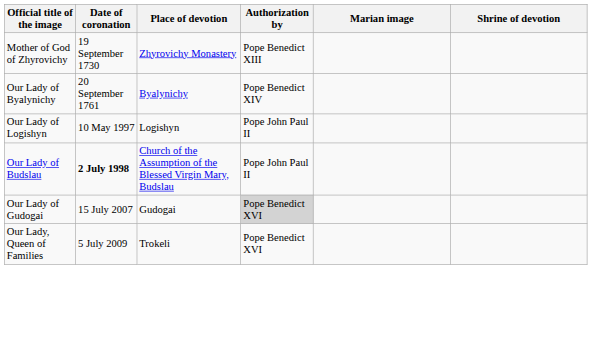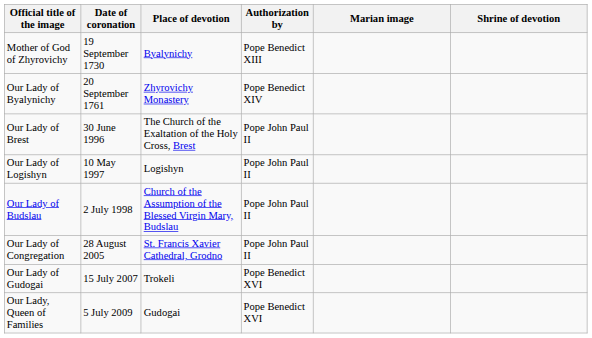 <table class="wikitable sortable" width="100%">
 <tr>
 <th>Official title of the image</th>
 <th data-sort-type="date">Date of coronation</th>
 <th>Place of devotion</th>
 <th>Authorization by</th>
 <th width=200px class=unsortable>Marian image</th>
 <th width=200px class=unsortable>Shrine of devotion</th>
 </tr>
 <tr>
 <td>Mother of God of Zhyrovichy</td>
 <td>19 September 1730</td>
-<td><a href='#'>Zhyrovichy Monastery</a></td>
+<td><a href='#'>Byalynichy</a></td>
 <td>Pope Benedict XIII</td>
 <td></td>
 <td></td>
 </tr>
 <tr>
 <td>Our Lady of Byalynichy</td>
 <td>20 September 1761</td>
-<td><a href='#'>Byalynichy</a></td>
+<td><a href='#'>Zhyrovichy Monastery</a></td>
 <td>Pope Benedict XIV</td>
+<td></td>
+<td></td>
+</tr>
+<tr>
+<td>Our Lady of Brest</td>
+<td>30 June 1996</td>
+<td>The Church of the Exaltation of the Holy Cross, <a href='#'>Brest</a></td>
+<td>Pope John Paul II</td>
 <td></td>
 <td></td>
 </tr>
 <tr>
 <td>Our Lady of Logishyn</td>
 <td>10 May 1997</td>
 <td>Logishyn</td>
 <td>Pope John Paul II</td>
 <td></td>
 <td></td>
 </tr>
 <tr>
 <td><a href='#'>Our Lady of Budslau</a></td>
-<td><strong>2 July 1998</strong></td>
+<td>2 July 1998</td>
 <td><a href='#'>Church of the Assumption of the Blessed Virgin Mary, Budslau</a></td>
+<td>Pope John Paul II</td>
+<td></td>
+<td></td>
+</tr>
+<tr>
+<td>Our Lady of Congregation</td>
+<td>28 August 2005</td>
+<td><a href='#'>St. Francis Xavier Cathedral, Grodno</a></td>
 <td>Pope John Paul II</td>
 <td></td>
 <td></td>
 </tr>
 <tr>
 <td>Our Lady of Gudogai</td>
 <td>15 July 2007</td>
-<td>Gudogai</td>
-<td style="background: lightgrey;">Pope Benedict XVI</td>
+<td>Trokeli</td>
+<td>Pope Benedict XVI</td>
 <td></td>
 <td></td>
 </tr>
 <tr>
 <td>Our Lady, Queen of Families</td>
 <td>5 July 2009</td>
-<td>Trokeli</td>
+<td>Gudogai</td>
 <td>Pope Benedict XVI</td>
 <td></td>
 <td></td>
 </tr>
 </table>
